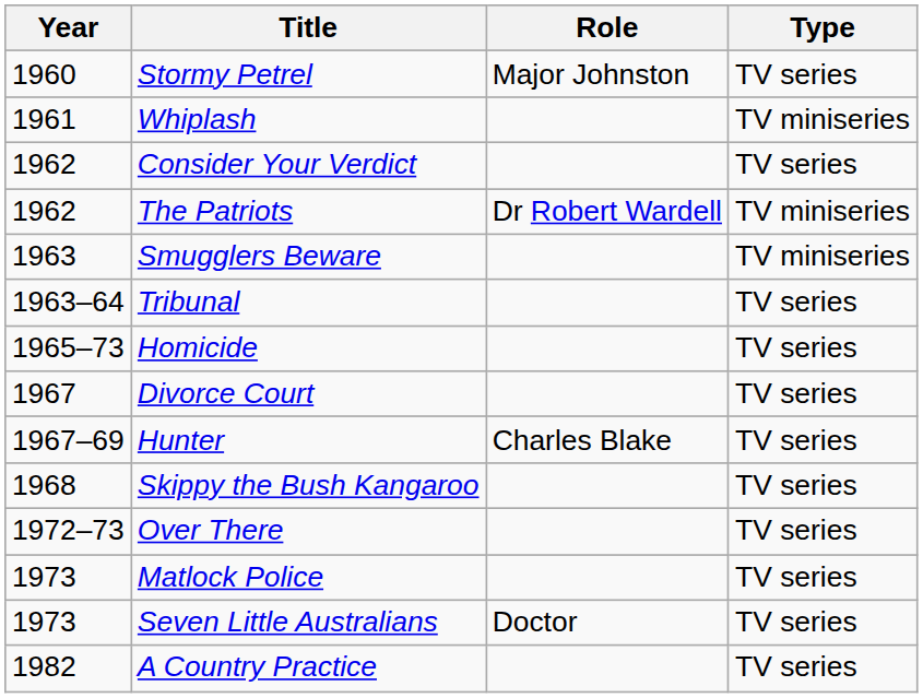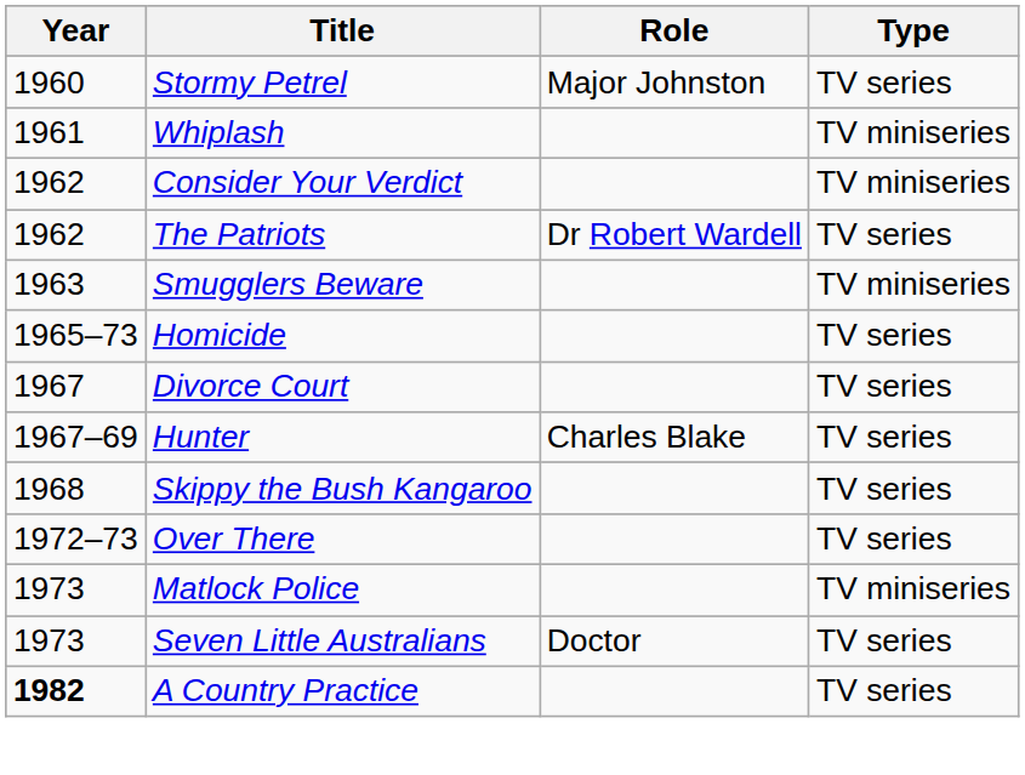 <table class="wikitable">
 <tr>
 <th>Year</th>
 <th>Title</th>
 <th>Role</th>
 <th>Type</th>
 </tr>
 <tr>
 <td>1960</td>
 <td><em><a href='#'>Stormy Petrel</a></em></td>
 <td>Major Johnston</td>
 <td>TV series</td>
 </tr>
 <tr>
 <td>1961</td>
 <td><em><a href='#'>Whiplash</a></em></td>
 <td></td>
 <td>TV miniseries</td>
 </tr>
 <tr>
 <td>1962</td>
 <td><em><a href='#'>Consider Your Verdict</a></em></td>
 <td></td>
-<td>TV series</td>
+<td>TV miniseries</td>
 </tr>
 <tr>
 <td>1962</td>
 <td><em><a href='#'>The Patriots</a></em></td>
 <td>Dr <a href='#'>Robert Wardell</a></td>
-<td>TV miniseries</td>
+<td>TV series</td>
 </tr>
 <tr>
 <td>1963</td>
 <td><em><a href='#'>Smugglers Beware</a></em></td>
 <td></td>
 <td>TV miniseries</td>
-</tr>
-<tr>
-<td>1963–64</td>
-<td><em><a href='#'>Tribunal</a></em></td>
-<td></td>
-<td>TV series</td>
 </tr>
 <tr>
 <td>1965–73</td>
 <td><em><a href='#'>Homicide</a></em></td>
 <td></td>
 <td>TV series</td>
 </tr>
 <tr>
 <td>1967</td>
 <td><em><a href='#'>Divorce Court</a></em></td>
 <td></td>
 <td>TV series</td>
 </tr>
 <tr>
 <td>1967–69</td>
 <td><em><a href='#'>Hunter</a></em></td>
 <td>Charles Blake</td>
 <td>TV series</td>
 </tr>
 <tr>
 <td>1968</td>
 <td><em><a href='#'>Skippy the Bush Kangaroo</a></em></td>
 <td></td>
 <td>TV series</td>
 </tr>
 <tr>
 <td>1972–73</td>
 <td><em><a href='#'>Over There</a></em></td>
 <td></td>
 <td>TV series</td>
 </tr>
 <tr>
 <td>1973</td>
 <td><em><a href='#'>Matlock Police</a></em></td>
 <td></td>
-<td>TV series</td>
+<td>TV miniseries</td>
 </tr>
 <tr>
 <td>1973</td>
 <td><em><a href='#'>Seven Little Australians</a></em></td>
 <td>Doctor</td>
 <td>TV series</td>
 </tr>
 <tr>
-<td>1982</td>
+<td><strong>1982</strong></td>
 <td><em><a href='#'>A Country Practice</a></em></td>
 <td></td>
 <td>TV series</td>
 </tr>
 </table>
